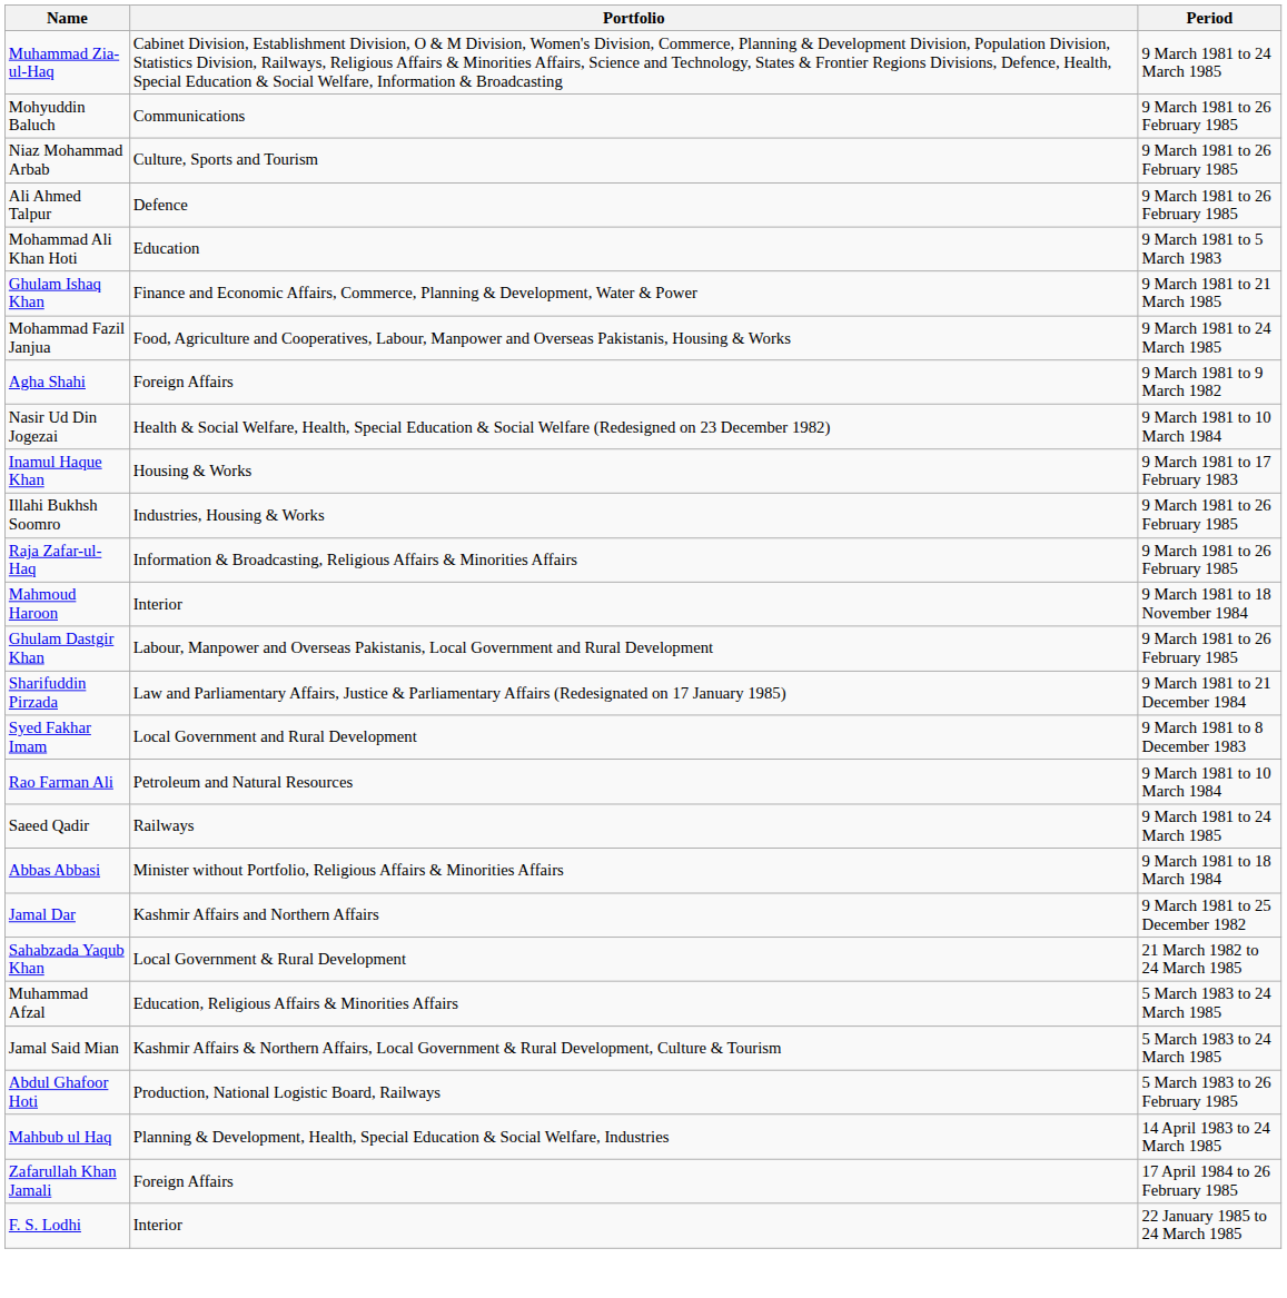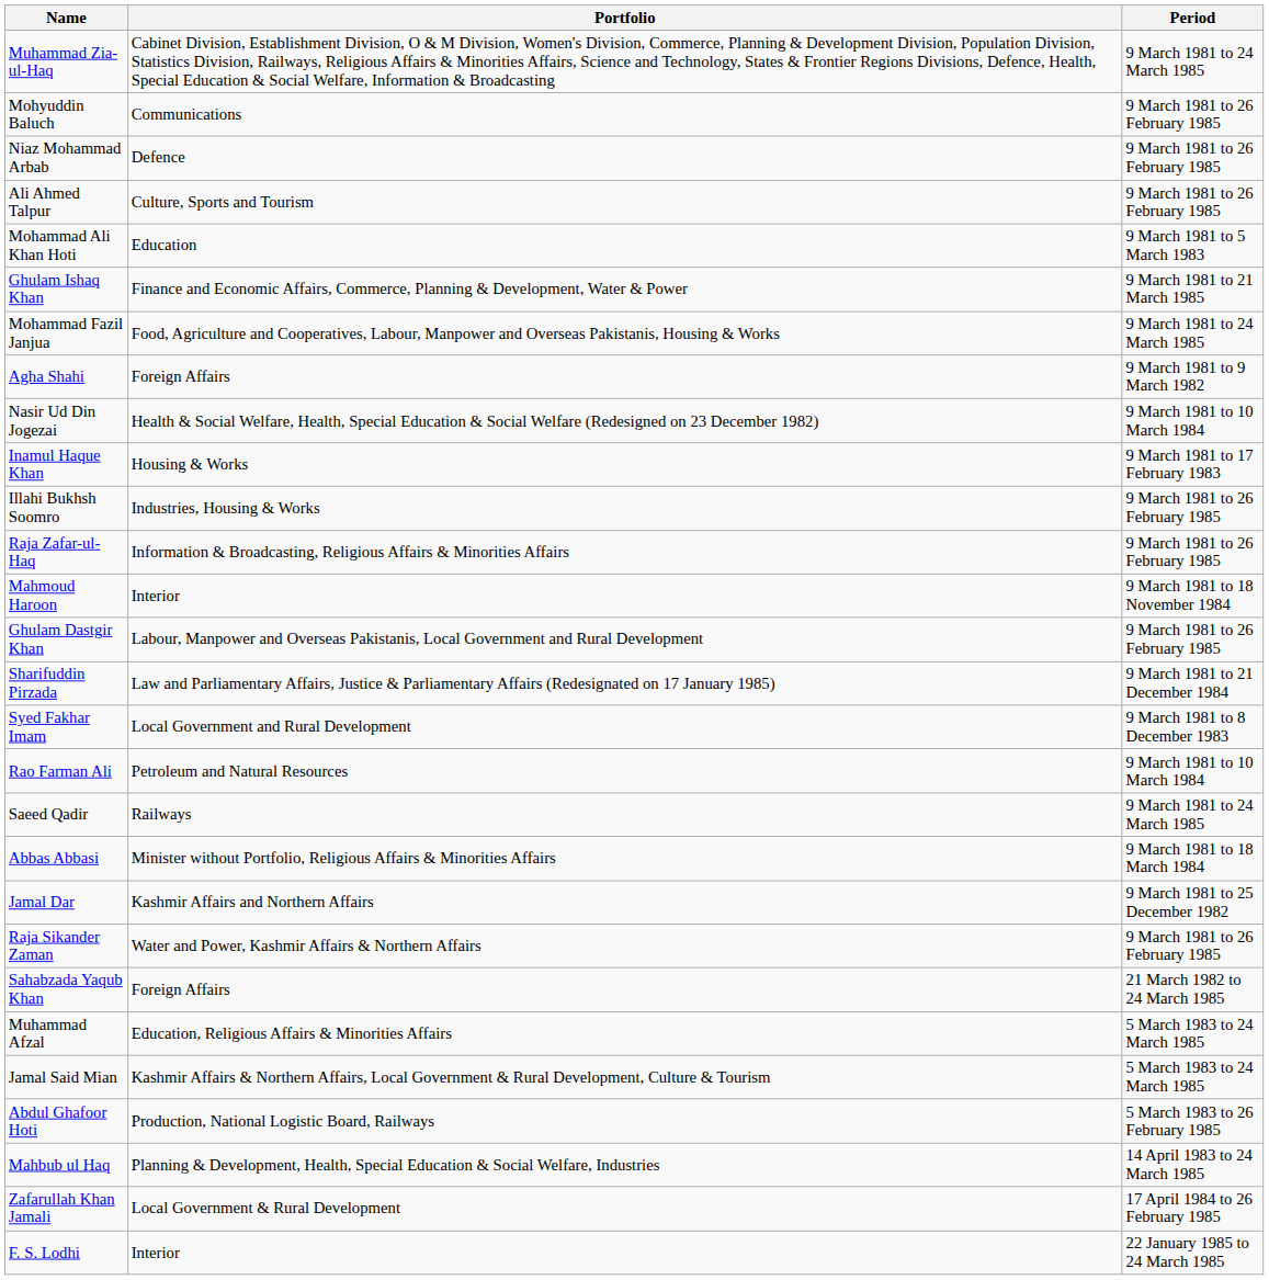 <table class="wikitable sortable">
 <tr>
 <th>Name</th>
 <th>Portfolio</th>
 <th>Period</th>
 </tr>
 <tr>
 <td><a href='#'>Muhammad Zia-ul-Haq</a></td>
 <td>Cabinet Division, Establishment Division, O & M Division, Women's Division, Commerce, Planning & Development Division, Population Division, Statistics Division, Railways, Religious Affairs & Minorities Affairs, Science and Technology, States & Frontier Regions Divisions, Defence, Health, Special Education & Social Welfare, Information & Broadcasting</td>
 <td>9 March 1981 to 24 March 1985</td>
 </tr>
 <tr>
 <td>Mohyuddin Baluch</td>
 <td>Communications</td>
 <td>9 March 1981 to 26 February 1985</td>
 </tr>
 <tr>
 <td>Niaz Mohammad Arbab</td>
-<td>Culture, Sports and Tourism</td>
+<td>Defence</td>
 <td>9 March 1981 to 26 February 1985</td>
 </tr>
 <tr>
 <td>Ali Ahmed Talpur</td>
-<td>Defence</td>
+<td>Culture, Sports and Tourism</td>
 <td>9 March 1981 to 26 February 1985</td>
 </tr>
 <tr>
 <td>Mohammad Ali Khan Hoti</td>
 <td>Education</td>
 <td>9 March 1981 to 5 March 1983</td>
 </tr>
 <tr>
 <td><a href='#'>Ghulam Ishaq Khan</a></td>
 <td>Finance and Economic Affairs, Commerce, Planning & Development, Water & Power</td>
 <td>9 March 1981 to 21 March 1985</td>
 </tr>
 <tr>
 <td>Mohammad Fazil Janjua</td>
 <td>Food, Agriculture and Cooperatives, Labour, Manpower and Overseas Pakistanis, Housing & Works</td>
 <td>9 March 1981 to 24 March 1985</td>
 </tr>
 <tr>
 <td><a href='#'>Agha Shahi</a></td>
 <td>Foreign Affairs</td>
 <td>9 March 1981 to 9 March 1982</td>
 </tr>
 <tr>
 <td>Nasir Ud Din Jogezai</td>
 <td>Health & Social Welfare, Health, Special Education & Social Welfare (Redesigned on 23 December 1982)</td>
 <td>9 March 1981 to 10 March 1984</td>
 </tr>
 <tr>
 <td><a href='#'>Inamul Haque Khan</a></td>
 <td>Housing & Works</td>
 <td>9 March 1981 to 17 February 1983</td>
 </tr>
 <tr>
 <td>Illahi Bukhsh Soomro</td>
 <td>Industries, Housing & Works</td>
 <td>9 March 1981 to 26 February 1985</td>
 </tr>
 <tr>
 <td><a href='#'>Raja Zafar-ul-Haq</a></td>
 <td>Information & Broadcasting, Religious Affairs & Minorities Affairs</td>
 <td>9 March 1981 to 26 February 1985</td>
 </tr>
 <tr>
 <td><a href='#'>Mahmoud Haroon</a></td>
 <td>Interior</td>
 <td>9 March 1981 to 18 November 1984</td>
 </tr>
 <tr>
 <td><a href='#'>Ghulam Dastgir Khan</a></td>
 <td>Labour, Manpower and Overseas Pakistanis, Local Government and Rural Development</td>
 <td>9 March 1981 to 26 February 1985</td>
 </tr>
 <tr>
 <td><a href='#'>Sharifuddin Pirzada</a></td>
 <td>Law and Parliamentary Affairs, Justice & Parliamentary Affairs (Redesignated on 17 January 1985)</td>
 <td>9 March 1981 to 21 December 1984</td>
 </tr>
 <tr>
 <td><a href='#'>Syed Fakhar Imam</a></td>
 <td>Local Government and Rural Development</td>
 <td>9 March 1981 to 8 December 1983</td>
 </tr>
 <tr>
 <td><a href='#'>Rao Farman Ali</a></td>
 <td>Petroleum and Natural Resources</td>
 <td>9 March 1981 to 10 March 1984</td>
 </tr>
 <tr>
 <td>Saeed Qadir</td>
 <td>Railways</td>
 <td>9 March 1981 to 24 March 1985</td>
 </tr>
 <tr>
 <td><a href='#'>Abbas Abbasi</a></td>
 <td>Minister without Portfolio, Religious Affairs & Minorities Affairs</td>
 <td>9 March 1981 to 18 March 1984</td>
 </tr>
 <tr>
 <td><a href='#'>Jamal Dar</a></td>
 <td>Kashmir Affairs and Northern Affairs</td>
 <td>9 March 1981 to 25 December 1982</td>
 </tr>
 <tr>
+<td><a href='#'>Raja Sikander Zaman</a></td>
+<td>Water and Power, Kashmir Affairs & Northern Affairs</td>
+<td>9 March 1981 to 26 February 1985</td>
+</tr>
+<tr>
 <td><a href='#'>Sahabzada Yaqub Khan</a></td>
-<td>Local Government & Rural Development</td>
+<td>Foreign Affairs</td>
 <td>21 March 1982 to 24 March 1985</td>
 </tr>
 <tr>
 <td>Muhammad Afzal</td>
 <td>Education, Religious Affairs & Minorities Affairs</td>
 <td>5 March 1983 to 24 March 1985</td>
 </tr>
 <tr>
 <td>Jamal Said Mian</td>
 <td>Kashmir Affairs & Northern Affairs, Local Government & Rural Development, Culture & Tourism</td>
 <td>5 March 1983 to 24 March 1985</td>
 </tr>
 <tr>
 <td><a href='#'>Abdul Ghafoor Hoti</a></td>
 <td>Production, National Logistic Board, Railways</td>
 <td>5 March 1983 to 26 February 1985</td>
 </tr>
 <tr>
 <td><a href='#'>Mahbub ul Haq</a></td>
 <td>Planning & Development, Health, Special Education & Social Welfare, Industries</td>
 <td>14 April 1983 to 24 March 1985</td>
 </tr>
 <tr>
 <td><a href='#'>Zafarullah Khan Jamali</a></td>
-<td>Foreign Affairs</td>
+<td>Local Government & Rural Development</td>
 <td>17 April 1984 to 26 February 1985</td>
 </tr>
 <tr>
 <td><a href='#'>F. S. Lodhi</a></td>
 <td>Interior</td>
 <td>22 January 1985 to 24 March 1985</td>
 </tr>
 </table>
